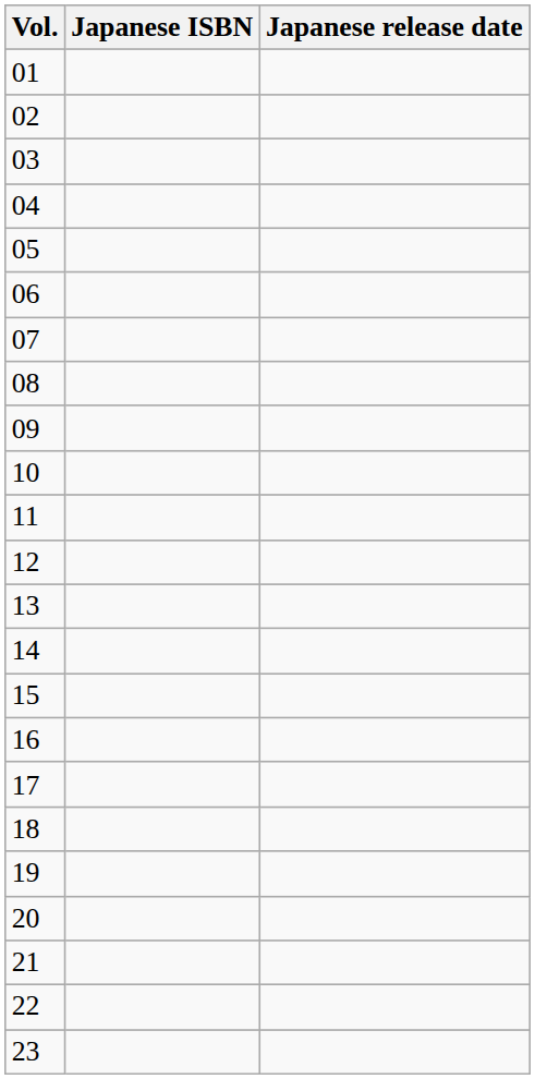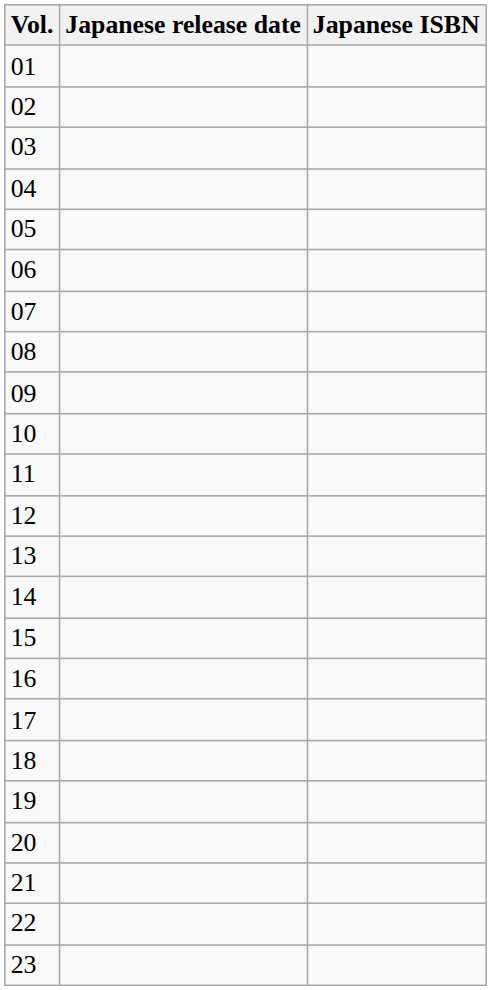 <table class="wikitable">
 <tr>
 <th>Vol.</th>
+<th>Japanese release date</th>
 <th>Japanese ISBN</th>
-<th>Japanese release date</th>
 </tr>
 <tr>
 <td>01</td>
 <td></td>
 <td></td>
 </tr>
 <tr>
 <td>02</td>
 <td></td>
 <td></td>
 </tr>
 <tr>
 <td>03</td>
 <td></td>
 <td></td>
 </tr>
 <tr>
 <td>04</td>
 <td></td>
 <td></td>
 </tr>
 <tr>
 <td>05</td>
 <td></td>
 <td></td>
 </tr>
 <tr>
 <td>06</td>
 <td></td>
 <td></td>
 </tr>
 <tr>
 <td>07</td>
 <td></td>
 <td></td>
 </tr>
 <tr>
 <td>08</td>
 <td></td>
 <td></td>
 </tr>
 <tr>
 <td>09</td>
 <td></td>
 <td></td>
 </tr>
 <tr>
 <td>10</td>
 <td></td>
 <td></td>
 </tr>
 <tr>
 <td>11</td>
 <td></td>
 <td></td>
 </tr>
 <tr>
 <td>12</td>
 <td></td>
 <td></td>
 </tr>
 <tr>
 <td>13</td>
 <td></td>
 <td></td>
 </tr>
 <tr>
 <td>14</td>
 <td></td>
 <td></td>
 </tr>
 <tr>
 <td>15</td>
 <td></td>
 <td></td>
 </tr>
 <tr>
 <td>16</td>
 <td></td>
 <td></td>
 </tr>
 <tr>
 <td>17</td>
 <td></td>
 <td></td>
 </tr>
 <tr>
 <td>18</td>
 <td></td>
 <td></td>
 </tr>
 <tr>
 <td>19</td>
 <td></td>
 <td></td>
 </tr>
 <tr>
 <td>20</td>
 <td></td>
 <td></td>
 </tr>
 <tr>
 <td>21</td>
 <td></td>
 <td></td>
 </tr>
 <tr>
 <td>22</td>
 <td></td>
 <td></td>
 </tr>
 <tr>
 <td>23</td>
 <td></td>
 <td></td>
 </tr>
 </table>
